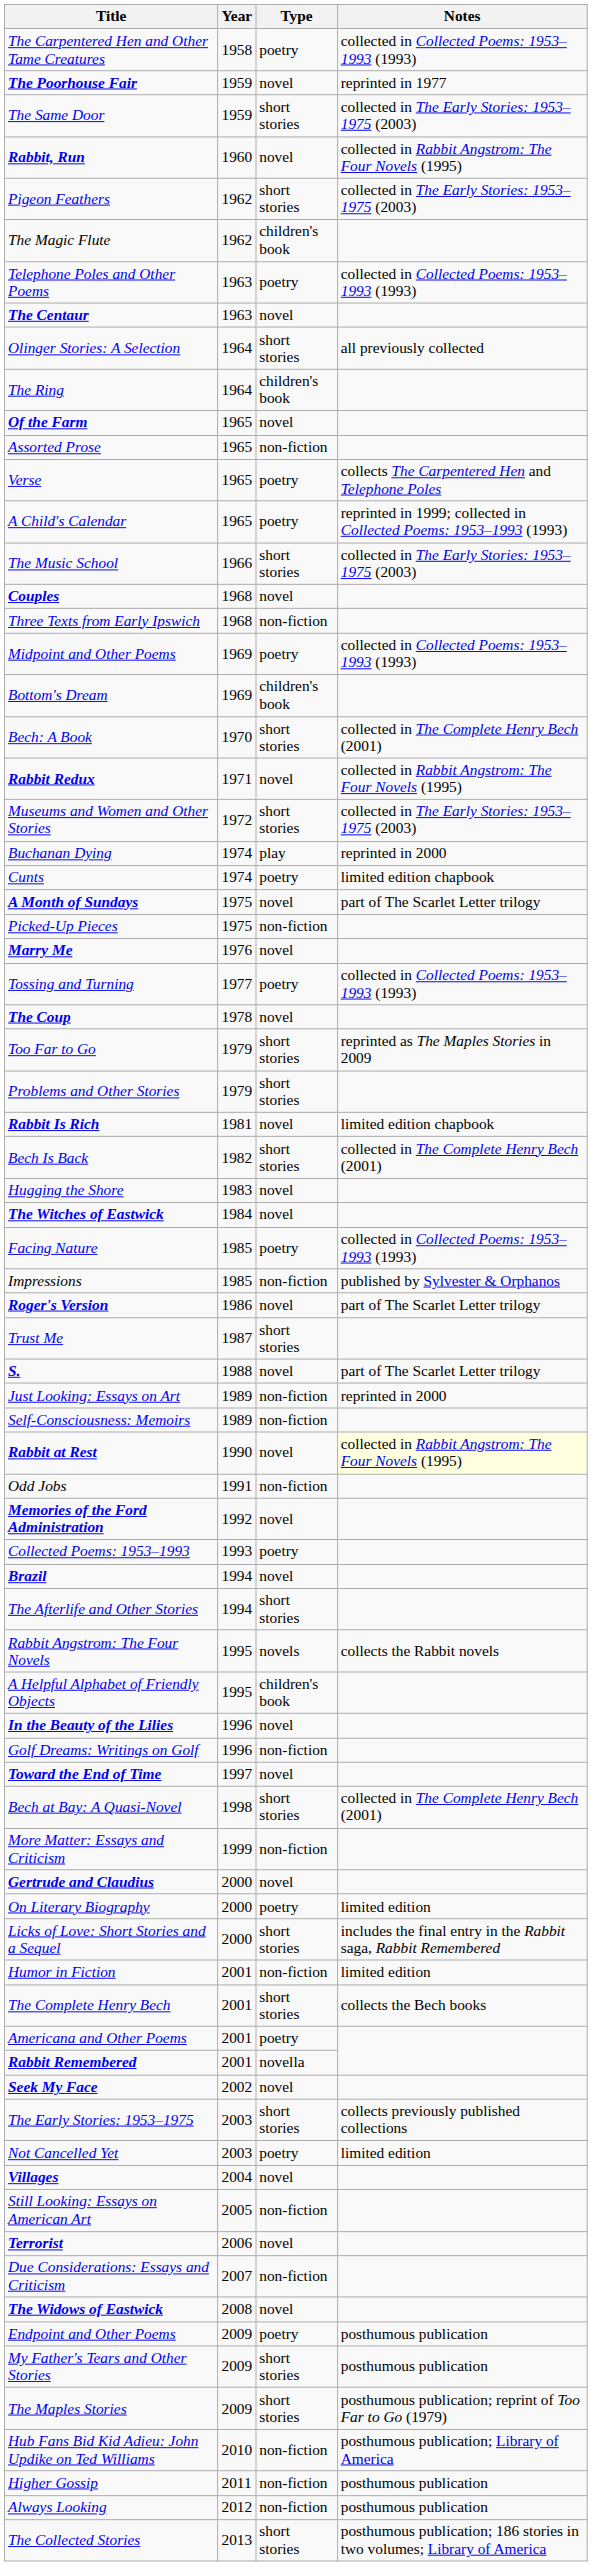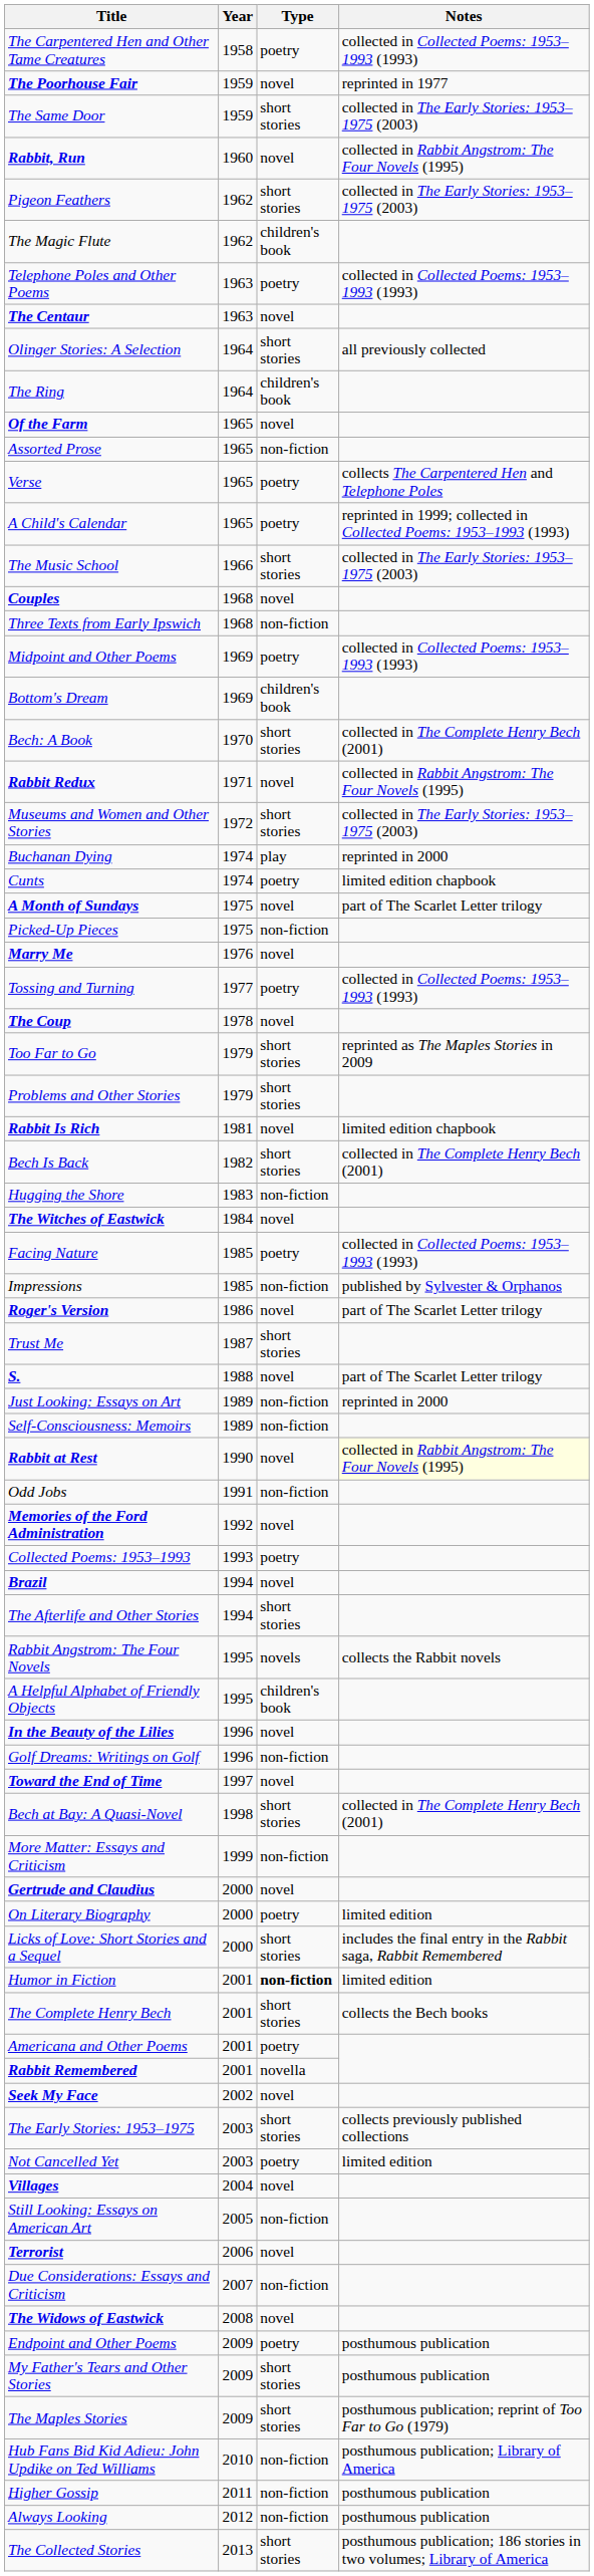 <table class="wikitable sortable" border="1">
 <tr>
 <th>Title</th>
 <th>Year</th>
 <th>Type</th>
 <th>Notes</th>
 </tr>
 <tr>
 <td><em><a href='#'>The Carpentered Hen and Other Tame Creatures</a></em></td>
 <td>1958</td>
 <td>poetry</td>
 <td>collected in <em><a href='#'>Collected Poems: 1953–1993</a></em> (1993)</td>
 </tr>
 <tr>
 <td><strong><em><a href='#'>The Poorhouse Fair</a></em></strong></td>
 <td>1959</td>
 <td>novel</td>
 <td>reprinted in 1977</td>
 </tr>
 <tr>
 <td><em><a href='#'>The Same Door</a></em></td>
 <td>1959</td>
 <td>short stories</td>
 <td>collected in <em><a href='#'>The Early Stories: 1953–1975</a></em> (2003)</td>
 </tr>
 <tr>
 <td><strong><em><a href='#'>Rabbit, Run</a></em></strong></td>
 <td>1960</td>
 <td>novel</td>
 <td>collected in <em><a href='#'>Rabbit Angstrom: The Four Novels</a></em> (1995)</td>
 </tr>
 <tr>
 <td><em><a href='#'>Pigeon Feathers</a></em></td>
 <td>1962</td>
 <td>short stories</td>
 <td>collected in <em><a href='#'>The Early Stories: 1953–1975</a></em> (2003)</td>
 </tr>
 <tr>
 <td><em>The Magic Flute</em></td>
 <td>1962</td>
 <td>children's book</td>
 <td></td>
 </tr>
 <tr>
 <td><em><a href='#'>Telephone Poles and Other Poems</a></em></td>
 <td>1963</td>
 <td>poetry</td>
 <td>collected in <em><a href='#'>Collected Poems: 1953–1993</a></em> (1993)</td>
 </tr>
 <tr>
 <td><strong><em><a href='#'>The Centaur</a></em></strong></td>
 <td>1963</td>
 <td>novel</td>
 <td></td>
 </tr>
 <tr>
 <td><em><a href='#'>Olinger Stories: A Selection</a></em></td>
 <td>1964</td>
 <td>short stories</td>
 <td>all previously collected</td>
 </tr>
 <tr>
 <td><em><a href='#'>The Ring</a></em></td>
 <td>1964</td>
 <td>children's book</td>
 <td></td>
 </tr>
 <tr>
 <td><strong><em><a href='#'>Of the Farm</a></em></strong></td>
 <td>1965</td>
 <td>novel</td>
 <td></td>
 </tr>
 <tr>
 <td><em><a href='#'>Assorted Prose</a></em></td>
 <td>1965</td>
 <td>non-fiction</td>
 <td></td>
 </tr>
 <tr>
 <td><em><a href='#'>Verse</a></em></td>
 <td>1965</td>
 <td>poetry</td>
 <td>collects <em><a href='#'>The Carpentered Hen</a></em> and <em><a href='#'>Telephone Poles</a></em></td>
 </tr>
 <tr>
 <td><em><a href='#'>A Child's Calendar</a></em></td>
 <td>1965</td>
 <td>poetry</td>
 <td>reprinted in 1999; collected in <em><a href='#'>Collected Poems: 1953–1993</a></em> (1993)</td>
 </tr>
 <tr>
 <td><em><a href='#'>The Music School</a></em></td>
 <td>1966</td>
 <td>short stories</td>
 <td>collected in <em><a href='#'>The Early Stories: 1953–1975</a></em> (2003)</td>
 </tr>
 <tr>
 <td><strong><em><a href='#'>Couples</a></em></strong></td>
 <td>1968</td>
 <td>novel</td>
 <td></td>
 </tr>
 <tr>
 <td><em><a href='#'>Three Texts from Early Ipswich</a></em></td>
 <td>1968</td>
 <td>non-fiction</td>
 <td></td>
 </tr>
 <tr>
 <td><em><a href='#'>Midpoint and Other Poems</a></em></td>
 <td>1969</td>
 <td>poetry</td>
 <td>collected in <em><a href='#'>Collected Poems: 1953–1993</a></em> (1993)</td>
 </tr>
 <tr>
 <td><em><a href='#'>Bottom's Dream</a></em></td>
 <td>1969</td>
 <td>children's book</td>
 <td></td>
 </tr>
 <tr>
 <td><em><a href='#'>Bech: A Book</a></em></td>
 <td>1970</td>
 <td>short stories</td>
 <td>collected in <em><a href='#'>The Complete Henry Bech</a></em> (2001)</td>
 </tr>
 <tr>
 <td><strong><em><a href='#'>Rabbit Redux</a></em></strong></td>
 <td>1971</td>
 <td>novel</td>
 <td>collected in <em><a href='#'>Rabbit Angstrom: The Four Novels</a></em> (1995)</td>
 </tr>
 <tr>
 <td><em><a href='#'>Museums and Women and Other Stories</a></em></td>
 <td>1972</td>
 <td>short stories</td>
 <td>collected in <em><a href='#'>The Early Stories: 1953–1975</a></em> (2003)</td>
 </tr>
 <tr>
 <td><em><a href='#'>Buchanan Dying</a></em></td>
 <td>1974</td>
 <td>play</td>
 <td>reprinted in 2000</td>
 </tr>
 <tr>
 <td><em><a href='#'>Cunts</a></em></td>
 <td>1974</td>
 <td>poetry</td>
 <td>limited edition chapbook</td>
 </tr>
 <tr>
 <td><strong><em><a href='#'>A Month of Sundays</a></em></strong></td>
 <td>1975</td>
 <td>novel</td>
 <td>part of The Scarlet Letter trilogy</td>
 </tr>
 <tr>
 <td><em><a href='#'>Picked-Up Pieces</a></em></td>
 <td>1975</td>
 <td>non-fiction</td>
 <td></td>
 </tr>
 <tr>
 <td><strong><em><a href='#'>Marry Me</a></em></strong></td>
 <td>1976</td>
 <td>novel</td>
 <td></td>
 </tr>
 <tr>
 <td><em><a href='#'>Tossing and Turning</a></em></td>
 <td>1977</td>
 <td>poetry</td>
 <td>collected in <em><a href='#'>Collected Poems: 1953–1993</a></em> (1993)</td>
 </tr>
 <tr>
 <td><strong><em><a href='#'>The Coup</a></em></strong></td>
 <td>1978</td>
 <td>novel</td>
 <td></td>
 </tr>
 <tr>
 <td><em><a href='#'>Too Far to Go</a></em></td>
 <td>1979</td>
 <td>short stories</td>
 <td>reprinted as <em>The Maples Stories</em> in 2009</td>
 </tr>
 <tr>
 <td><em><a href='#'>Problems and Other Stories</a></em></td>
 <td>1979</td>
 <td>short stories</td>
 <td></td>
 </tr>
 <tr>
 <td><strong><em><a href='#'>Rabbit Is Rich</a></em></strong></td>
 <td>1981</td>
 <td>novel</td>
 <td>limited edition chapbook</td>
 </tr>
 <tr>
 <td><em><a href='#'>Bech Is Back</a></em></td>
 <td>1982</td>
 <td>short stories</td>
 <td>collected in <em><a href='#'>The Complete Henry Bech</a></em> (2001)</td>
 </tr>
 <tr>
 <td><em><a href='#'>Hugging the Shore</a></em></td>
 <td>1983</td>
-<td>novel</td>
+<td>non-fiction</td>
 <td></td>
 </tr>
 <tr>
 <td><strong><em><a href='#'>The Witches of Eastwick</a></em></strong></td>
 <td>1984</td>
 <td>novel</td>
 <td></td>
 </tr>
 <tr>
 <td><em><a href='#'>Facing Nature</a></em></td>
 <td>1985</td>
 <td>poetry</td>
 <td>collected in <em><a href='#'>Collected Poems: 1953–1993</a></em> (1993)</td>
 </tr>
 <tr>
 <td><em>Impressions</em></td>
 <td>1985</td>
 <td>non-fiction</td>
 <td>published by <a href='#'>Sylvester & Orphanos</a></td>
 </tr>
 <tr>
 <td><strong><em><a href='#'>Roger's Version</a></em></strong></td>
 <td>1986</td>
 <td>novel</td>
 <td>part of The Scarlet Letter trilogy</td>
 </tr>
 <tr>
 <td><em><a href='#'>Trust Me</a></em></td>
 <td>1987</td>
 <td>short stories</td>
 <td></td>
 </tr>
 <tr>
 <td><strong><em><a href='#'>S.</a></em></strong></td>
 <td>1988</td>
 <td>novel</td>
 <td>part of The Scarlet Letter trilogy</td>
 </tr>
 <tr>
 <td><em><a href='#'>Just Looking: Essays on Art</a></em></td>
 <td>1989</td>
 <td>non-fiction</td>
 <td>reprinted in 2000</td>
 </tr>
 <tr>
 <td><em><a href='#'>Self-Consciousness: Memoirs</a></em></td>
 <td>1989</td>
 <td>non-fiction</td>
 <td></td>
 </tr>
 <tr>
 <td><strong><em><a href='#'>Rabbit at Rest</a></em></strong></td>
 <td>1990</td>
 <td>novel</td>
 <td style="background: lightyellow;">collected in <em><a href='#'>Rabbit Angstrom: The Four Novels</a></em> (1995)</td>
 </tr>
 <tr>
 <td><em>Odd Jobs</em></td>
 <td>1991</td>
 <td>non-fiction</td>
 <td></td>
 </tr>
 <tr>
 <td><strong><em><a href='#'>Memories of the Ford Administration</a></em></strong></td>
 <td>1992</td>
 <td>novel</td>
 <td></td>
 </tr>
 <tr>
 <td><em><a href='#'>Collected Poems: 1953–1993</a></em></td>
 <td>1993</td>
 <td>poetry</td>
 <td></td>
 </tr>
 <tr>
 <td><strong><em><a href='#'>Brazil</a></em></strong></td>
 <td>1994</td>
 <td>novel</td>
 <td></td>
 </tr>
 <tr>
 <td><em><a href='#'>The Afterlife and Other Stories</a></em></td>
 <td>1994</td>
 <td>short stories</td>
 <td></td>
 </tr>
 <tr>
 <td><em><a href='#'>Rabbit Angstrom: The Four Novels</a></em></td>
 <td>1995</td>
 <td>novels</td>
 <td>collects the Rabbit novels</td>
 </tr>
 <tr>
 <td><em><a href='#'>A Helpful Alphabet of Friendly Objects</a></em></td>
 <td>1995</td>
 <td>children's book</td>
 <td></td>
 </tr>
 <tr>
 <td><strong><em><a href='#'>In the Beauty of the Lilies</a></em></strong></td>
 <td>1996</td>
 <td>novel</td>
 <td></td>
 </tr>
 <tr>
 <td><em><a href='#'>Golf Dreams: Writings on Golf</a></em></td>
 <td>1996</td>
 <td>non-fiction</td>
 <td></td>
 </tr>
 <tr>
 <td><strong><em><a href='#'>Toward the End of Time</a></em></strong></td>
 <td>1997</td>
 <td>novel</td>
 <td></td>
 </tr>
 <tr>
 <td><em><a href='#'>Bech at Bay: A Quasi-Novel</a></em></td>
 <td>1998</td>
 <td>short stories</td>
 <td>collected in <em><a href='#'>The Complete Henry Bech</a></em> (2001)</td>
 </tr>
 <tr>
 <td><em><a href='#'>More Matter: Essays and Criticism</a></em></td>
 <td>1999</td>
 <td>non-fiction</td>
 <td></td>
 </tr>
 <tr>
 <td><strong><em><a href='#'>Gertrude and Claudius</a></em></strong></td>
 <td>2000</td>
 <td>novel</td>
 <td></td>
 </tr>
 <tr>
 <td><em><a href='#'>On Literary Biography</a></em></td>
 <td>2000</td>
 <td>poetry</td>
 <td>limited edition</td>
 </tr>
 <tr>
 <td><em><a href='#'>Licks of Love: Short Stories and a Sequel</a></em></td>
 <td>2000</td>
 <td>short stories</td>
 <td>includes the final entry in the <em>Rabbit</em> saga, <em>Rabbit Remembered</em></td>
 </tr>
 <tr>
 <td><em><a href='#'>Humor in Fiction</a></em></td>
 <td>2001</td>
-<td>non-fiction</td>
+<td><strong>non-fiction</strong></td>
 <td>limited edition</td>
 </tr>
 <tr>
 <td><em><a href='#'>The Complete Henry Bech</a></em></td>
 <td>2001</td>
 <td>short stories</td>
 <td>collects the Bech books</td>
 </tr>
 <tr>
 <td><em><a href='#'>Americana and Other Poems</a></em></td>
 <td>2001</td>
 <td>poetry</td>
 </tr>
 <tr>
 <td><strong><em><a href='#'>Rabbit Remembered</a></em></strong></td>
 <td>2001</td>
 <td>novella</td>
 </tr>
 <tr>
 <td><strong><em><a href='#'>Seek My Face</a></em></strong></td>
 <td>2002</td>
 <td>novel</td>
 <td></td>
 </tr>
 <tr>
 <td><em><a href='#'>The Early Stories: 1953–1975</a></em></td>
 <td>2003</td>
 <td>short stories</td>
 <td>collects previously published collections</td>
 </tr>
 <tr>
 <td><em><a href='#'>Not Cancelled Yet</a></em></td>
 <td>2003</td>
 <td>poetry</td>
 <td>limited edition</td>
 </tr>
 <tr>
 <td><strong><em><a href='#'>Villages</a></em></strong></td>
 <td>2004</td>
 <td>novel</td>
 <td></td>
 </tr>
 <tr>
 <td><em><a href='#'>Still Looking: Essays on American Art</a></em></td>
 <td>2005</td>
 <td>non-fiction</td>
 <td></td>
 </tr>
 <tr>
 <td><strong><em><a href='#'>Terrorist</a></em></strong></td>
 <td>2006</td>
 <td>novel</td>
 <td></td>
 </tr>
 <tr>
 <td><em><a href='#'>Due Considerations: Essays and Criticism</a></em></td>
 <td>2007</td>
 <td>non-fiction</td>
 <td></td>
 </tr>
 <tr>
 <td><strong><em><a href='#'>The Widows of Eastwick</a></em></strong></td>
 <td>2008</td>
 <td>novel</td>
 <td></td>
 </tr>
 <tr>
 <td><em><a href='#'>Endpoint and Other Poems</a></em></td>
 <td>2009</td>
 <td>poetry</td>
 <td>posthumous publication</td>
 </tr>
 <tr>
 <td><em><a href='#'>My Father's Tears and Other Stories</a></em></td>
 <td>2009</td>
 <td>short stories</td>
 <td>posthumous publication</td>
 </tr>
 <tr>
 <td><em><a href='#'>The Maples Stories</a></em></td>
 <td>2009</td>
 <td>short stories</td>
 <td>posthumous publication; reprint of <em>Too Far to Go</em> (1979)</td>
 </tr>
 <tr>
 <td><em><a href='#'>Hub Fans Bid Kid Adieu: John Updike on Ted Williams</a></em></td>
 <td>2010</td>
 <td>non-fiction</td>
 <td>posthumous publication; <a href='#'>Library of America</a></td>
 </tr>
 <tr>
 <td><em><a href='#'>Higher Gossip</a></em></td>
 <td>2011</td>
 <td>non-fiction</td>
 <td>posthumous publication</td>
 </tr>
 <tr>
 <td><em><a href='#'>Always Looking</a></em></td>
 <td>2012</td>
 <td>non-fiction</td>
 <td>posthumous publication</td>
 </tr>
 <tr>
 <td><em><a href='#'>The Collected Stories</a></em></td>
 <td>2013</td>
 <td>short stories</td>
 <td>posthumous publication; 186 stories in two volumes; <a href='#'>Library of America</a></td>
 </tr>
 </table>
